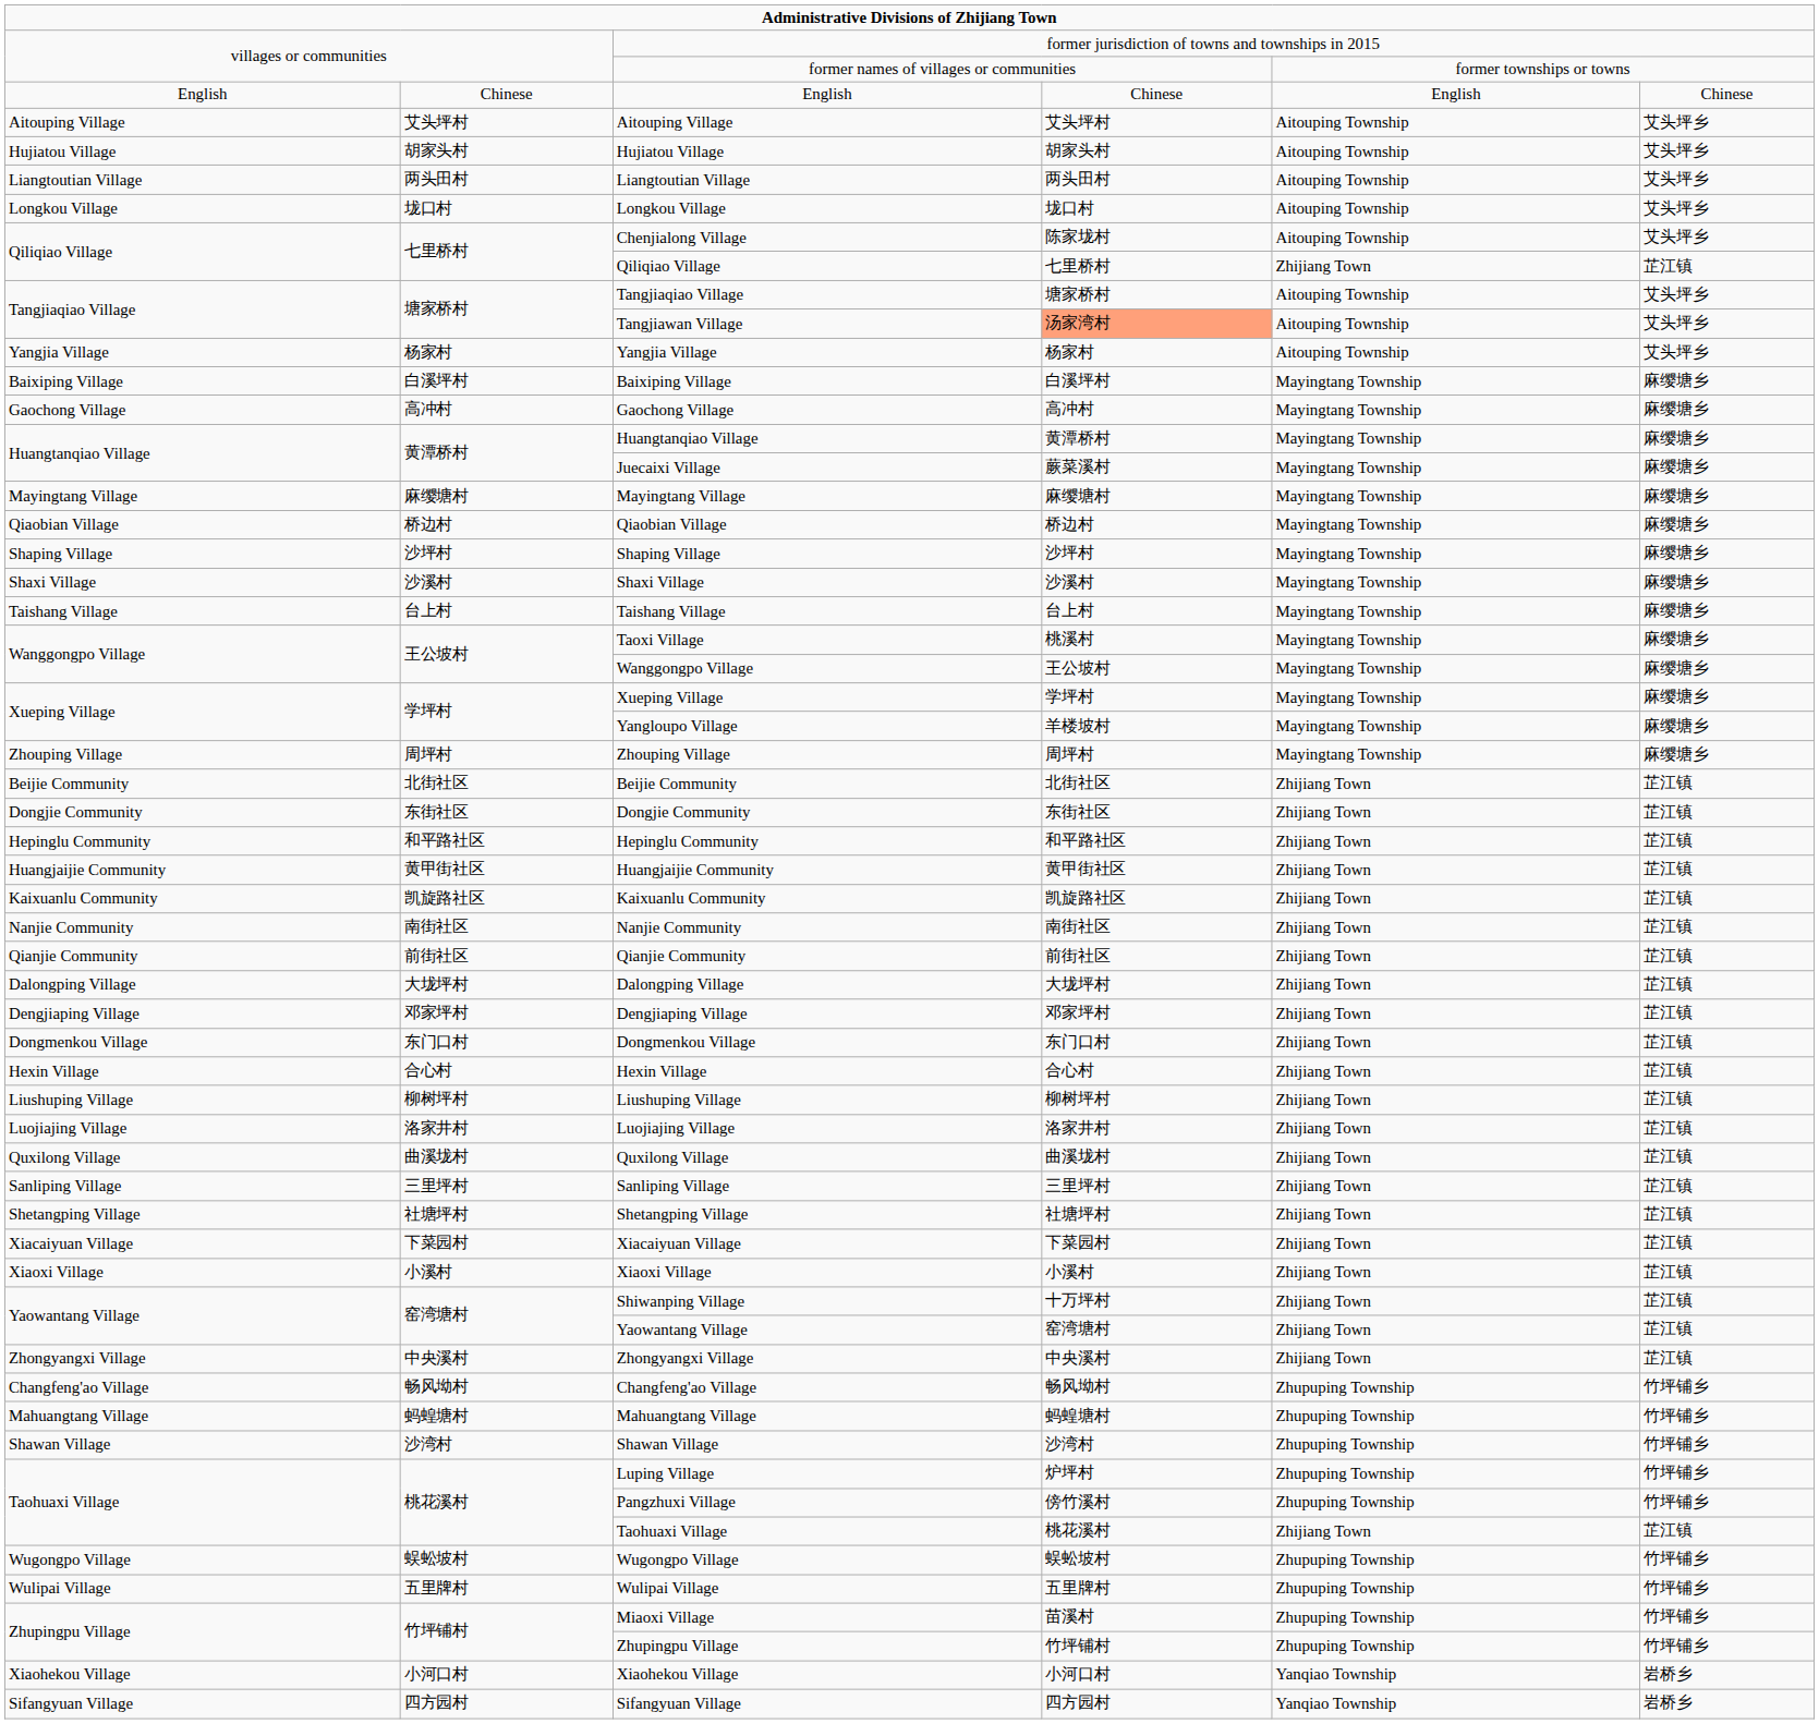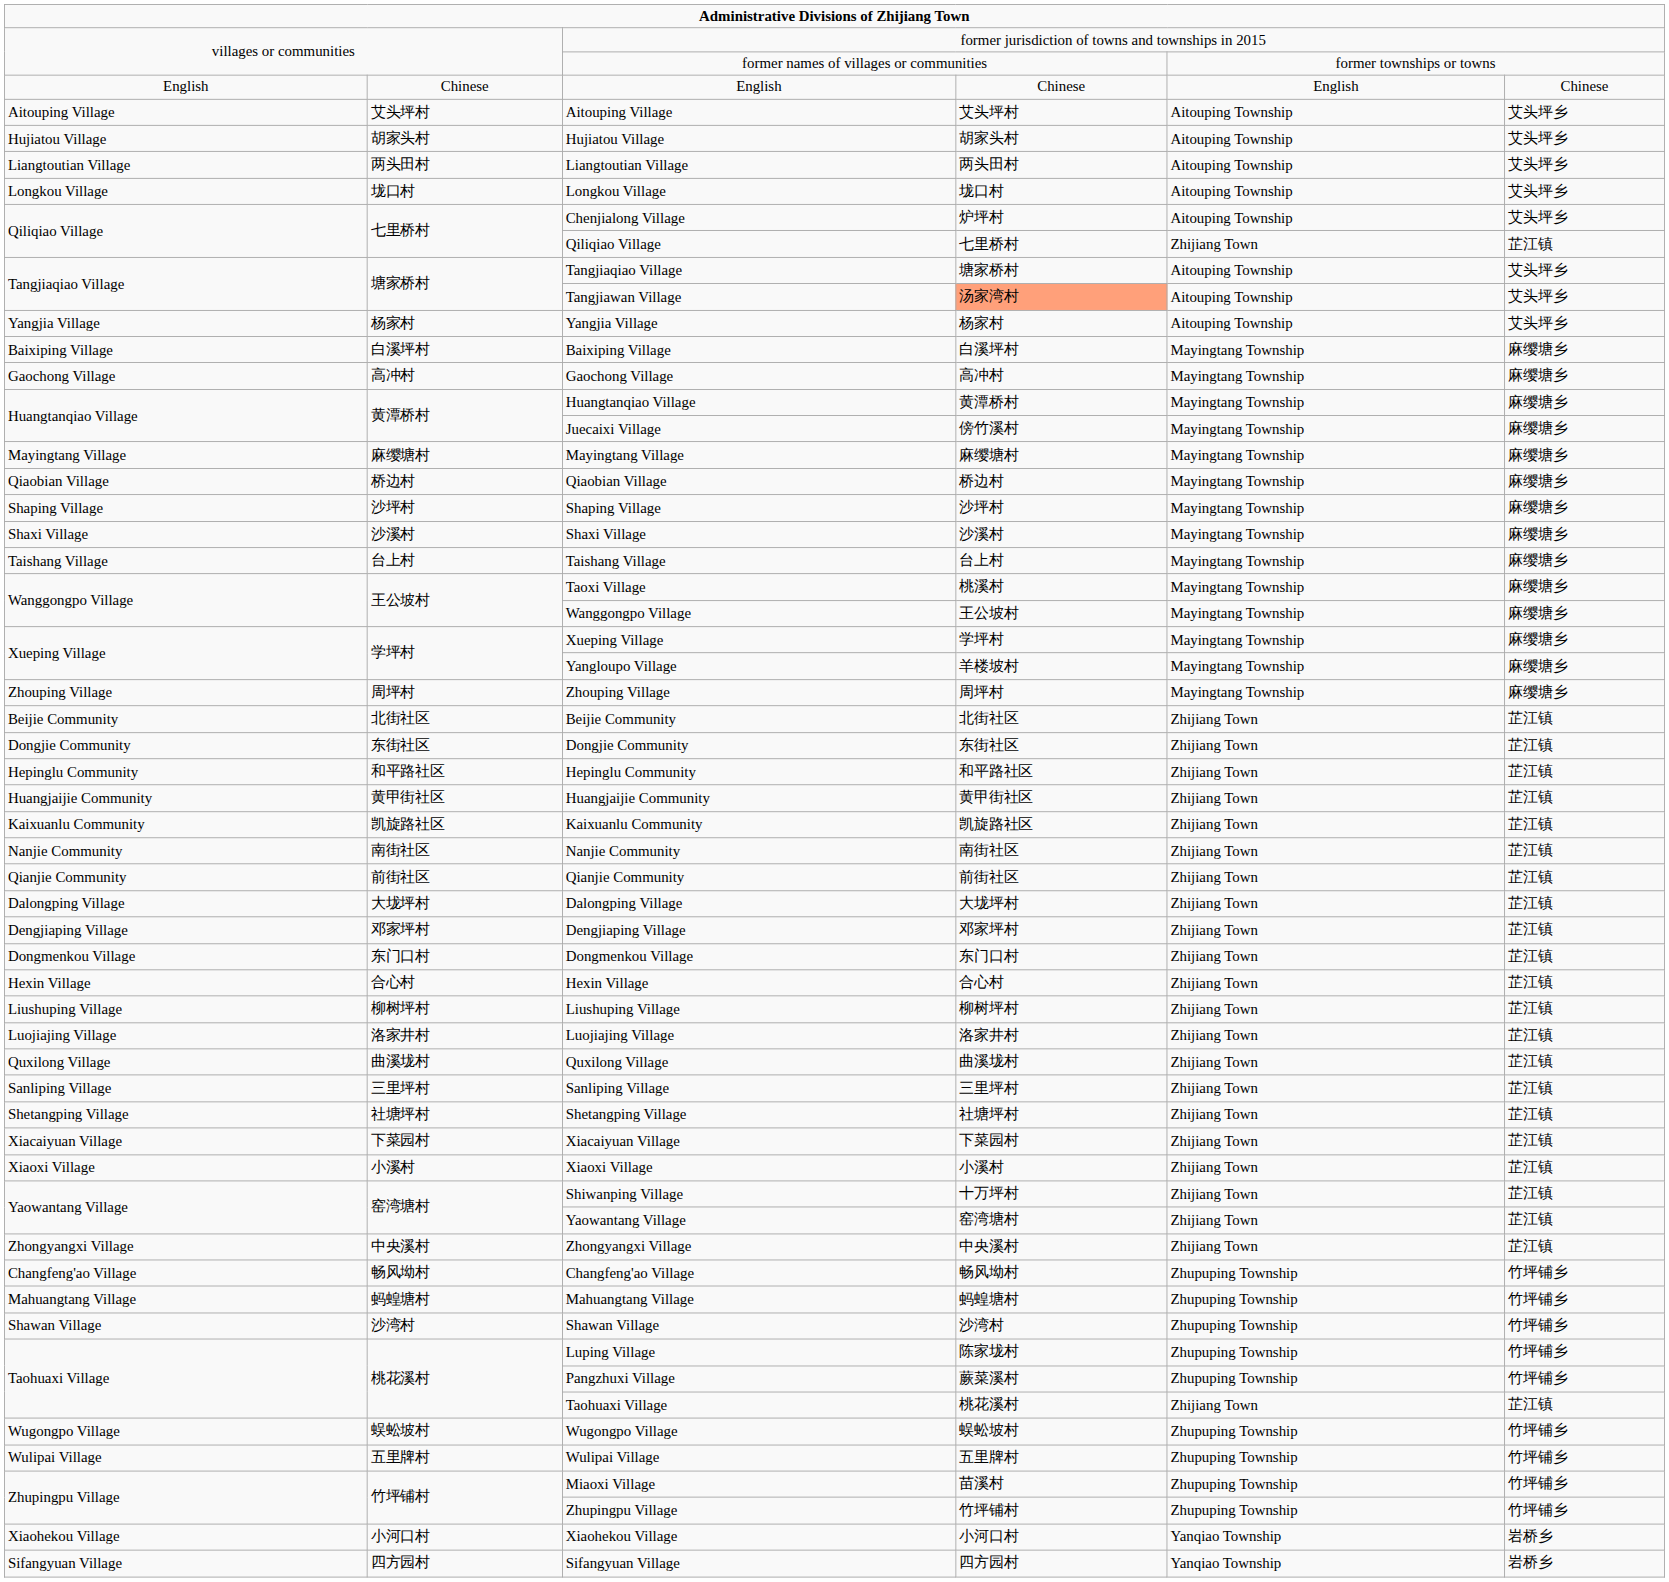 <table class="wikitable" width="90%">
 <tr>
 <td align=center colspan=6><strong>Administrative Divisions of Zhijiang Town</strong></td>
 </tr>
 <tr align=cente>
 <td align=center rowspan=2 colspan=2>villages or communities</td>
 <td align=center colspan=4>former jurisdiction of towns and townships in 2015</td>
 </tr>
 <tr align=center>
 <td align=center colspan=2>former names of villages or communities</td>
 <td align=center colspan=2>former townships or towns</td>
 </tr>
 <tr align=center>
 <td>English</td>
 <td>Chinese</td>
 <td>English</td>
 <td>Chinese</td>
 <td>English</td>
 <td>Chinese</td>
 </tr>
 <tr>
 <td align=left>Aitouping Village</td>
 <td>艾头坪村</td>
 <td>Aitouping Village</td>
 <td>艾头坪村</td>
 <td>Aitouping Township</td>
 <td>艾头坪乡</td>
 </tr>
 <tr>
 <td align=left>Hujiatou Village</td>
 <td>胡家头村</td>
 <td>Hujiatou Village</td>
 <td>胡家头村</td>
 <td>Aitouping Township</td>
 <td>艾头坪乡</td>
 </tr>
 <tr>
 <td align=left>Liangtoutian Village</td>
 <td>两头田村</td>
 <td>Liangtoutian Village</td>
 <td>两头田村</td>
 <td>Aitouping Township</td>
 <td>艾头坪乡</td>
 </tr>
 <tr>
 <td align=left>Longkou Village</td>
 <td>垅口村</td>
 <td>Longkou Village</td>
 <td>垅口村</td>
 <td>Aitouping Township</td>
 <td>艾头坪乡</td>
 </tr>
 <tr>
 <td align=left rowspan=2>Qiliqiao Village</td>
 <td rowspan=2>七里桥村</td>
 <td>Chenjialong Village</td>
-<td>陈家垅村</td>
+<td>炉坪村</td>
 <td>Aitouping Township</td>
 <td>艾头坪乡</td>
 </tr>
 <tr>
 <td align=left>Qiliqiao Village</td>
 <td>七里桥村</td>
 <td>Zhijiang Town</td>
 <td>芷江镇</td>
 </tr>
 <tr>
 <td align=left rowspan=2>Tangjiaqiao Village</td>
 <td rowspan=2>塘家桥村</td>
 <td>Tangjiaqiao Village</td>
 <td>塘家桥村</td>
 <td>Aitouping Township</td>
 <td>艾头坪乡</td>
 </tr>
 <tr>
 <td align=left>Tangjiawan Village</td>
 <td style="background: lightsalmon;">汤家湾村</td>
 <td>Aitouping Township</td>
 <td>艾头坪乡</td>
 </tr>
 <tr>
 <td align=left>Yangjia Village</td>
 <td>杨家村</td>
 <td>Yangjia Village</td>
 <td>杨家村</td>
 <td>Aitouping Township</td>
 <td>艾头坪乡</td>
 </tr>
 <tr>
 <td align=left>Baixiping Village</td>
 <td>白溪坪村</td>
 <td>Baixiping Village</td>
 <td>白溪坪村</td>
 <td>Mayingtang Township</td>
 <td>麻缨塘乡</td>
 </tr>
 <tr>
 <td align=left>Gaochong Village</td>
 <td>高冲村</td>
 <td>Gaochong Village</td>
 <td>高冲村</td>
 <td>Mayingtang Township</td>
 <td>麻缨塘乡</td>
 </tr>
 <tr>
 <td align=left rowspan=2>Huangtanqiao Village</td>
 <td rowspan=2>黄潭桥村</td>
 <td>Huangtanqiao Village</td>
 <td>黄潭桥村</td>
 <td>Mayingtang Township</td>
 <td>麻缨塘乡</td>
 </tr>
 <tr>
 <td align=left>Juecaixi Village</td>
-<td>蕨菜溪村</td>
+<td>傍竹溪村</td>
 <td>Mayingtang Township</td>
 <td>麻缨塘乡</td>
 </tr>
 <tr>
 <td align=left>Mayingtang Village</td>
 <td>麻缨塘村</td>
 <td>Mayingtang Village</td>
 <td>麻缨塘村</td>
 <td>Mayingtang Township</td>
 <td>麻缨塘乡</td>
 </tr>
 <tr>
 <td align=left>Qiaobian Village</td>
 <td>桥边村</td>
 <td>Qiaobian Village</td>
 <td>桥边村</td>
 <td>Mayingtang Township</td>
 <td>麻缨塘乡</td>
 </tr>
 <tr>
 <td align=left>Shaping Village</td>
 <td>沙坪村</td>
 <td>Shaping Village</td>
 <td>沙坪村</td>
 <td>Mayingtang Township</td>
 <td>麻缨塘乡</td>
 </tr>
 <tr>
 <td align=left>Shaxi Village</td>
 <td>沙溪村</td>
 <td>Shaxi Village</td>
 <td>沙溪村</td>
 <td>Mayingtang Township</td>
 <td>麻缨塘乡</td>
 </tr>
 <tr>
 <td align=left>Taishang Village</td>
 <td>台上村</td>
 <td>Taishang Village</td>
 <td>台上村</td>
 <td>Mayingtang Township</td>
 <td>麻缨塘乡</td>
 </tr>
 <tr>
 <td align=left rowspan=2>Wanggongpo Village</td>
 <td align=left rowspan=2>王公坡村</td>
 <td>Taoxi Village</td>
 <td>桃溪村</td>
 <td>Mayingtang Township</td>
 <td>麻缨塘乡</td>
 </tr>
 <tr>
 <td align=left>Wanggongpo Village</td>
 <td>王公坡村</td>
 <td>Mayingtang Township</td>
 <td>麻缨塘乡</td>
 </tr>
 <tr>
 <td align=left rowspan=2>Xueping Village</td>
 <td align=left rowspan=2>学坪村</td>
 <td>Xueping Village</td>
 <td>学坪村</td>
 <td>Mayingtang Township</td>
 <td>麻缨塘乡</td>
 </tr>
 <tr>
 <td align=left>Yangloupo Village</td>
 <td>羊楼坡村</td>
 <td>Mayingtang Township</td>
 <td>麻缨塘乡</td>
 </tr>
 <tr>
 <td align=left>Zhouping Village</td>
 <td>周坪村</td>
 <td>Zhouping Village</td>
 <td>周坪村</td>
 <td>Mayingtang Township</td>
 <td>麻缨塘乡</td>
 </tr>
 <tr>
 <td align=left>Beijie Community</td>
 <td>北街社区</td>
 <td>Beijie Community</td>
 <td>北街社区</td>
 <td>Zhijiang Town</td>
 <td>芷江镇</td>
 </tr>
 <tr>
 <td align=left>Dongjie Community</td>
 <td>东街社区</td>
 <td>Dongjie Community</td>
 <td>东街社区</td>
 <td>Zhijiang Town</td>
 <td>芷江镇</td>
 </tr>
 <tr>
 <td align=left>Hepinglu Community</td>
 <td>和平路社区</td>
 <td>Hepinglu Community</td>
 <td>和平路社区</td>
 <td>Zhijiang Town</td>
 <td>芷江镇</td>
 </tr>
 <tr>
 <td align=left>Huangjaijie Community</td>
 <td>黄甲街社区</td>
 <td>Huangjaijie Community</td>
 <td>黄甲街社区</td>
 <td>Zhijiang Town</td>
 <td>芷江镇</td>
 </tr>
 <tr>
 <td align=left>Kaixuanlu Community</td>
 <td>凯旋路社区</td>
 <td>Kaixuanlu Community</td>
 <td>凯旋路社区</td>
 <td>Zhijiang Town</td>
 <td>芷江镇</td>
 </tr>
 <tr>
 <td align=left>Nanjie Community</td>
 <td>南街社区</td>
 <td>Nanjie Community</td>
 <td>南街社区</td>
 <td>Zhijiang Town</td>
 <td>芷江镇</td>
 </tr>
 <tr>
 <td align=left>Qianjie Community</td>
 <td>前街社区</td>
 <td>Qianjie Community</td>
 <td>前街社区</td>
 <td>Zhijiang Town</td>
 <td>芷江镇</td>
 </tr>
 <tr>
 <td align=left>Dalongping Village</td>
 <td>大垅坪村</td>
 <td>Dalongping Village</td>
 <td>大垅坪村</td>
 <td>Zhijiang Town</td>
 <td>芷江镇</td>
 </tr>
 <tr>
 <td align=left>Dengjiaping Village</td>
 <td>邓家坪村</td>
 <td>Dengjiaping Village</td>
 <td>邓家坪村</td>
 <td>Zhijiang Town</td>
 <td>芷江镇</td>
 </tr>
 <tr>
 <td align=left>Dongmenkou Village</td>
 <td>东门口村</td>
 <td>Dongmenkou Village</td>
 <td>东门口村</td>
 <td>Zhijiang Town</td>
 <td>芷江镇</td>
 </tr>
 <tr>
 <td align=left>Hexin Village</td>
 <td>合心村</td>
 <td>Hexin Village</td>
 <td>合心村</td>
 <td>Zhijiang Town</td>
 <td>芷江镇</td>
 </tr>
 <tr>
 <td align=left>Liushuping Village</td>
 <td>柳树坪村</td>
 <td>Liushuping Village</td>
 <td>柳树坪村</td>
 <td>Zhijiang Town</td>
 <td>芷江镇</td>
 </tr>
 <tr>
 <td align=left>Luojiajing Village</td>
 <td>洛家井村</td>
 <td>Luojiajing Village</td>
 <td>洛家井村</td>
 <td>Zhijiang Town</td>
 <td>芷江镇</td>
 </tr>
 <tr>
 <td align=left>Quxilong Village</td>
 <td>曲溪垅村</td>
 <td>Quxilong Village</td>
 <td>曲溪垅村</td>
 <td>Zhijiang Town</td>
 <td>芷江镇</td>
 </tr>
 <tr>
 <td align=left>Sanliping Village</td>
 <td>三里坪村</td>
 <td>Sanliping Village</td>
 <td>三里坪村</td>
 <td>Zhijiang Town</td>
 <td>芷江镇</td>
 </tr>
 <tr>
 <td align=left>Shetangping Village</td>
 <td>社塘坪村</td>
 <td>Shetangping Village</td>
 <td>社塘坪村</td>
 <td>Zhijiang Town</td>
 <td>芷江镇</td>
 </tr>
 <tr>
 <td align=left>Xiacaiyuan Village</td>
 <td>下菜园村</td>
 <td>Xiacaiyuan Village</td>
 <td>下菜园村</td>
 <td>Zhijiang Town</td>
 <td>芷江镇</td>
 </tr>
 <tr>
 <td align=left>Xiaoxi Village</td>
 <td>小溪村</td>
 <td>Xiaoxi Village</td>
 <td>小溪村</td>
 <td>Zhijiang Town</td>
 <td>芷江镇</td>
 </tr>
 <tr>
 <td align=left rowspan=2>Yaowantang Village</td>
 <td align=left rowspan=2>窑湾塘村</td>
 <td>Shiwanping Village</td>
 <td>十万坪村</td>
 <td>Zhijiang Town</td>
 <td>芷江镇</td>
 </tr>
 <tr>
 <td align=left>Yaowantang Village</td>
 <td>窑湾塘村</td>
 <td>Zhijiang Town</td>
 <td>芷江镇</td>
 </tr>
 <tr>
 <td align=left>Zhongyangxi Village</td>
 <td>中央溪村</td>
 <td>Zhongyangxi Village</td>
 <td>中央溪村</td>
 <td>Zhijiang Town</td>
 <td>芷江镇</td>
 </tr>
 <tr>
 <td align=left>Changfeng'ao Village</td>
 <td>畅风坳村</td>
 <td>Changfeng'ao Village</td>
 <td>畅风坳村</td>
 <td>Zhupuping Township</td>
 <td>竹坪铺乡</td>
 </tr>
 <tr>
 <td align=left>Mahuangtang Village</td>
 <td>蚂蝗塘村</td>
 <td>Mahuangtang Village</td>
 <td>蚂蝗塘村</td>
 <td>Zhupuping Township</td>
 <td>竹坪铺乡</td>
 </tr>
 <tr>
 <td align=left>Shawan Village</td>
 <td>沙湾村</td>
 <td>Shawan Village</td>
 <td>沙湾村</td>
 <td>Zhupuping Township</td>
 <td>竹坪铺乡</td>
 </tr>
 <tr>
 <td align=left rowspan=3>Taohuaxi Village</td>
 <td align=left rowspan=3>桃花溪村</td>
 <td>Luping Village</td>
-<td>炉坪村</td>
+<td>陈家垅村</td>
 <td>Zhupuping Township</td>
 <td>竹坪铺乡</td>
 </tr>
 <tr>
 <td align=left>Pangzhuxi Village</td>
-<td>傍竹溪村</td>
+<td>蕨菜溪村</td>
 <td>Zhupuping Township</td>
 <td>竹坪铺乡</td>
 </tr>
 <tr>
 <td align=left>Taohuaxi Village</td>
 <td>桃花溪村</td>
 <td>Zhijiang Town</td>
 <td>芷江镇</td>
 </tr>
 <tr>
 <td align=left>Wugongpo Village</td>
 <td>蜈蚣坡村</td>
 <td>Wugongpo Village</td>
 <td>蜈蚣坡村</td>
 <td>Zhupuping Township</td>
 <td>竹坪铺乡</td>
 </tr>
 <tr>
 <td align=left>Wulipai Village</td>
 <td>五里牌村</td>
 <td>Wulipai Village</td>
 <td>五里牌村</td>
 <td>Zhupuping Township</td>
 <td>竹坪铺乡</td>
 </tr>
 <tr>
 <td align=left rowspan=2>Zhupingpu Village</td>
 <td align=left rowspan=2>竹坪铺村</td>
 <td>Miaoxi Village</td>
 <td>苗溪村</td>
 <td>Zhupuping Township</td>
 <td>竹坪铺乡</td>
 </tr>
 <tr>
 <td align=left>Zhupingpu Village</td>
 <td>竹坪铺村</td>
 <td>Zhupuping Township</td>
 <td>竹坪铺乡</td>
 </tr>
 <tr>
 <td align=left>Xiaohekou Village</td>
 <td>小河口村</td>
 <td>Xiaohekou Village</td>
 <td>小河口村</td>
 <td>Yanqiao Township</td>
 <td>岩桥乡</td>
 </tr>
 <tr>
 <td align=left>Sifangyuan Village</td>
 <td>四方园村</td>
 <td>Sifangyuan Village</td>
 <td>四方园村</td>
 <td>Yanqiao Township</td>
 <td>岩桥乡</td>
 </tr>
 </table>
